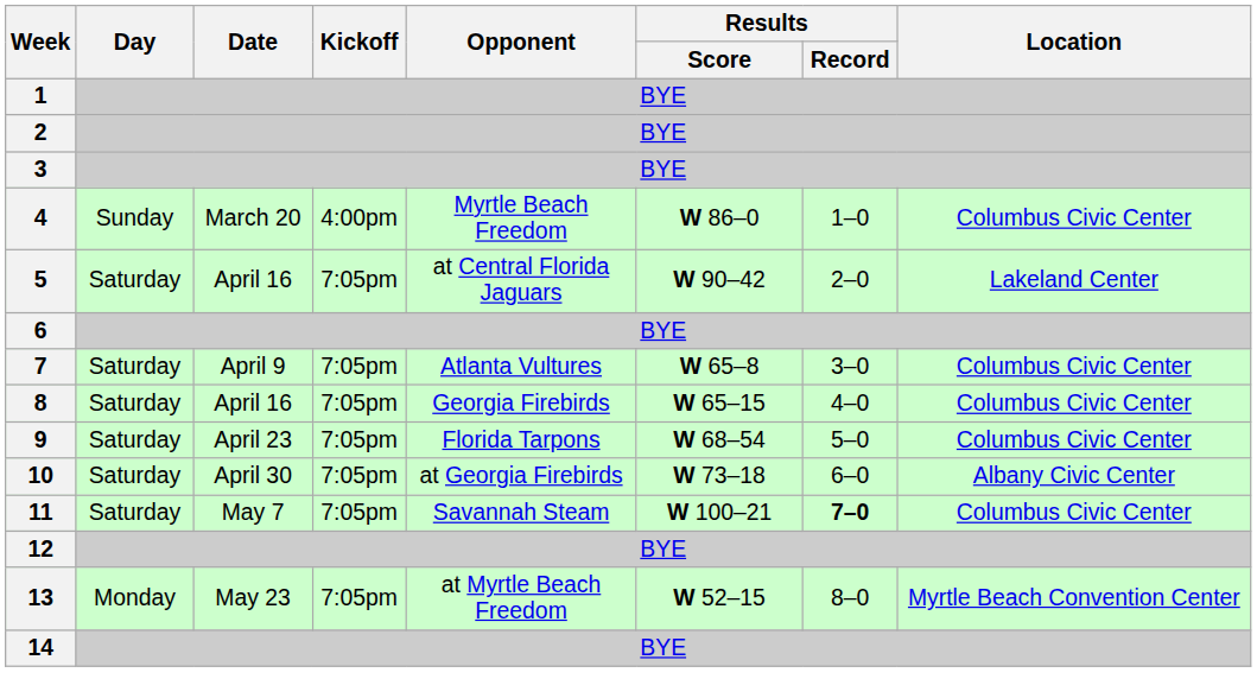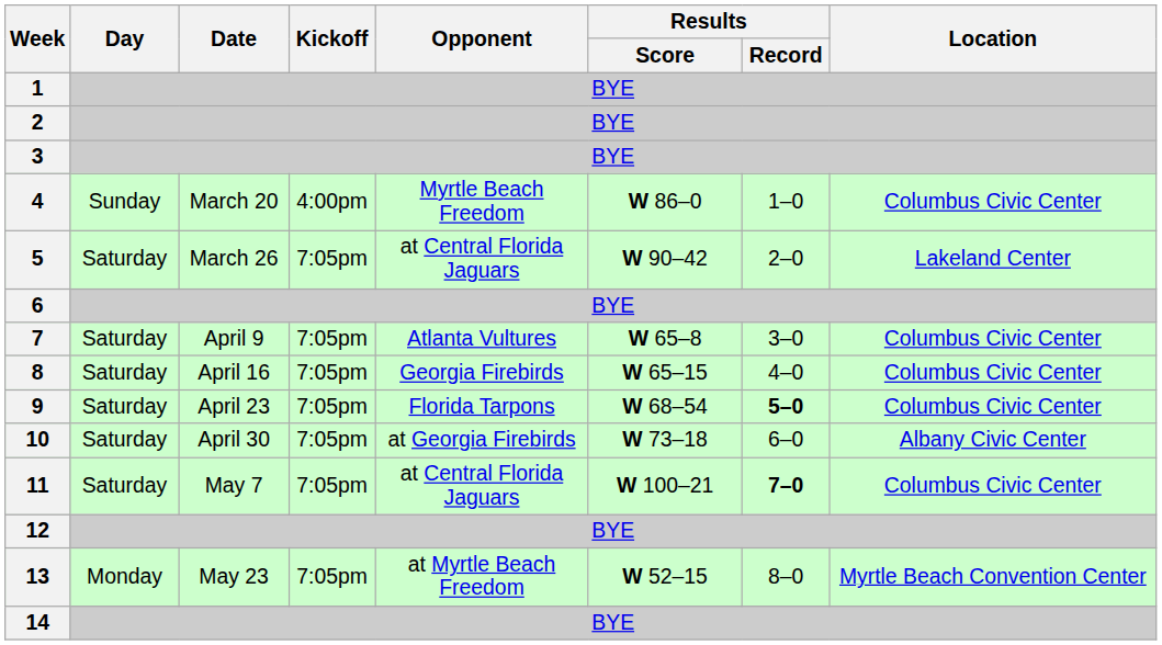 <table class="wikitable">
 <tr>
 <th rowspan="2" width="40">Week</th>
 <th rowspan="2" width="80">Day</th>
 <th rowspan="2" width="90">Date</th>
 <th rowspan="2" width="60">Kickoff</th>
 <th rowspan="2" width="190">Opponent</th>
 <th colspan="2" width="200">Results</th>
 <th rowspan="2" width="315">Location</th>
 </tr>
 <tr>
 <th width="140">Score</th>
 <th width="60">Record</th>
 </tr>
 <tr align="center" bgcolor="#CCCCCC">
 <th>1</th>
 <td colSpan=7><a href='#'>BYE</a></td>
 </tr>
 <tr align="center" bgcolor="#CCCCCC">
 <th>2</th>
 <td colSpan=7><a href='#'>BYE</a></td>
 </tr>
 <tr align="center" bgcolor="#CCCCCC">
 <th>3</th>
 <td colSpan=7><a href='#'>BYE</a></td>
 </tr>
 <tr align="center" bgcolor="#CCFFCC">
 <th>4</th>
 <td>Sunday</td>
 <td>March 20</td>
 <td>4:00pm</td>
 <td><a href='#'>Myrtle Beach Freedom</a></td>
 <td><strong>W</strong> 86–0</td>
 <td>1–0</td>
 <td><a href='#'>Columbus Civic Center</a></td>
 </tr>
 <tr align="center" bgcolor="#CCFFCC">
 <th>5</th>
 <td>Saturday</td>
-<td>April 16</td>
+<td>March 26</td>
 <td>7:05pm</td>
 <td>at <a href='#'>Central Florida Jaguars</a></td>
 <td><strong>W</strong> 90–42</td>
 <td>2–0</td>
 <td><a href='#'>Lakeland Center</a></td>
 </tr>
 <tr align="center" bgcolor="#CCCCCC">
 <th>6</th>
 <td colSpan=7><a href='#'>BYE</a></td>
 </tr>
 <tr align="center" bgcolor="#CCFFCC">
 <th>7</th>
 <td>Saturday</td>
 <td>April 9</td>
 <td>7:05pm</td>
 <td><a href='#'>Atlanta Vultures</a></td>
 <td><strong>W</strong> 65–8</td>
 <td>3–0</td>
 <td><a href='#'>Columbus Civic Center</a></td>
 </tr>
 <tr align="center" bgcolor="#CCFFCC">
 <th>8</th>
 <td>Saturday</td>
 <td>April 16</td>
 <td>7:05pm</td>
 <td><a href='#'>Georgia Firebirds</a></td>
 <td><strong>W</strong> 65–15</td>
 <td>4–0</td>
 <td><a href='#'>Columbus Civic Center</a></td>
 </tr>
 <tr align="center" bgcolor="#CCFFCC">
 <th>9</th>
 <td>Saturday</td>
 <td>April 23</td>
 <td>7:05pm</td>
 <td><a href='#'>Florida Tarpons</a></td>
 <td><strong>W</strong> 68–54</td>
-<td>5–0</td>
+<td><strong>5–0</strong></td>
 <td><a href='#'>Columbus Civic Center</a></td>
 </tr>
 <tr align="center" bgcolor="#CCFFCC">
 <th>10</th>
 <td>Saturday</td>
 <td>April 30</td>
 <td>7:05pm</td>
 <td>at <a href='#'>Georgia Firebirds</a></td>
 <td><strong>W</strong> 73–18</td>
 <td>6–0</td>
 <td><a href='#'>Albany Civic Center</a></td>
 </tr>
 <tr align="center" bgcolor="#CCFFCC">
 <th>11</th>
 <td>Saturday</td>
 <td>May 7</td>
 <td>7:05pm</td>
-<td><a href='#'>Savannah Steam</a></td>
+<td>at <a href='#'>Central Florida Jaguars</a></td>
 <td><strong>W</strong> 100–21</td>
 <td><strong>7–0</strong></td>
 <td><a href='#'>Columbus Civic Center</a></td>
 </tr>
 <tr align="center" bgcolor="#CCCCCC">
 <th>12</th>
 <td colSpan=7><a href='#'>BYE</a></td>
 </tr>
 <tr align="center" bgcolor="#CCFFCC">
 <th>13</th>
 <td>Monday</td>
 <td>May 23</td>
 <td>7:05pm</td>
 <td>at <a href='#'>Myrtle Beach Freedom</a></td>
 <td><strong>W</strong> 52–15</td>
 <td>8–0</td>
 <td><a href='#'>Myrtle Beach Convention Center</a></td>
 </tr>
 <tr align="center" bgcolor="#CCCCCC">
 <th>14</th>
 <td colSpan=7><a href='#'>BYE</a></td>
 </tr>
 </table>
